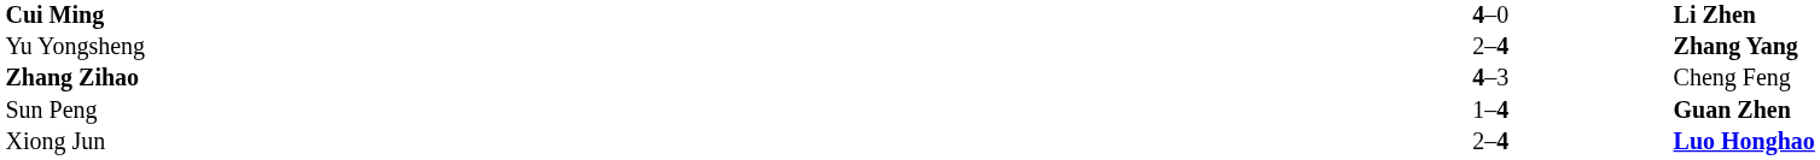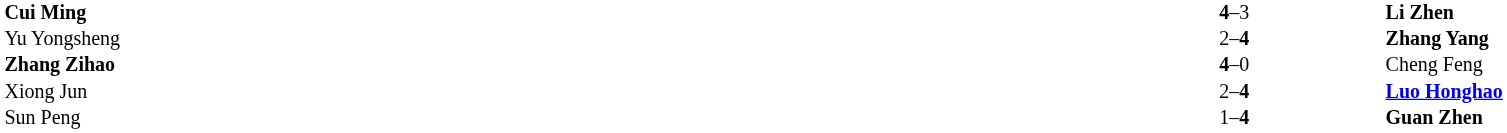 <table width="100%" cellspacing="1">
 <tr>
 <th width45%></th>
 <th width10%></th>
 <th width45%></th>
 </tr>
 <tr>
 <td> <strong>Cui Ming</strong></td>
-<td align="center"><strong>4</strong>–0</td>
+<td align="center"><strong>4</strong>–3</td>
 <td><strong> Li Zhen</strong></td>
 </tr>
 <tr>
 <td> Yu Yongsheng</td>
 <td align="center">2–<strong>4</strong></td>
 <td> <strong>Zhang Yang</strong></td>
 </tr>
 <tr>
 <td> <strong>Zhang Zihao</strong></td>
-<td align="center"><strong>4</strong>–3</td>
+<td align="center"><strong>4</strong>–0</td>
 <td> Cheng Feng</td>
+</tr>
+<tr>
+<td> Xiong Jun</td>
+<td align="center">2–<strong>4</strong></td>
+<td> <strong><a href='#'>Luo Honghao</a></strong></td>
 </tr>
 <tr>
 <td> Sun Peng</td>
 <td align="center">1–<strong>4</strong></td>
 <td> <strong>Guan Zhen</strong></td>
 </tr>
-<tr>
-<td> Xiong Jun</td>
-<td align="center">2–<strong>4</strong></td>
-<td> <strong><a href='#'>Luo Honghao</a></strong></td>
-</tr>
 </table>
